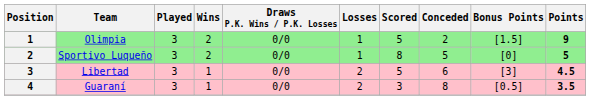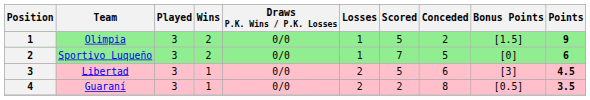 <table class="wikitable" style="text-align:center">
 <tr>
 <th>Position</th>
 <th>Team</th>
 <th>Played</th>
 <th>Wins</th>
 <th>Draws<br><small>P.K. Wins / P.K. Losses</small></th>
 <th>Losses</th>
 <th>Scored</th>
 <th>Conceded</th>
 <th>Bonus Points</th>
 <th>Points</th>
 </tr>
 <tr bgcolor="lightgreen">
 <th>1</th>
 <td><a href='#'>Olimpia</a></td>
 <td>3</td>
 <td>2</td>
 <td>0/0</td>
 <td>1</td>
 <td>5</td>
 <td>2</td>
 <td>[1.5]</td>
 <td><strong>9</strong></td>
 </tr>
 <tr bgcolor="lightgreen">
 <th>2</th>
 <td><a href='#'>Sportivo Luqueño</a></td>
 <td>3</td>
 <td>2</td>
 <td>0/0</td>
 <td>1</td>
-<td>8</td>
+<td>7</td>
 <td>5</td>
 <td>[0]</td>
-<td><strong>5</strong></td>
+<td><strong>6</strong></td>
 </tr>
 <tr bgcolor="pink">
 <th>3</th>
 <td><a href='#'>Libertad</a></td>
 <td>3</td>
 <td>1</td>
 <td>0/0</td>
 <td>2</td>
 <td>5</td>
 <td>6</td>
 <td>[3]</td>
 <td><strong>4.5</strong></td>
 </tr>
 <tr bgcolor="pink">
 <th>4</th>
 <td><a href='#'>Guaraní</a></td>
 <td>3</td>
 <td>1</td>
 <td>0/0</td>
 <td>2</td>
-<td>3</td>
+<td>2</td>
 <td>8</td>
 <td>[0.5]</td>
 <td><strong>3.5</strong></td>
 </tr>
 <tr>
 </tr>
 </table>
